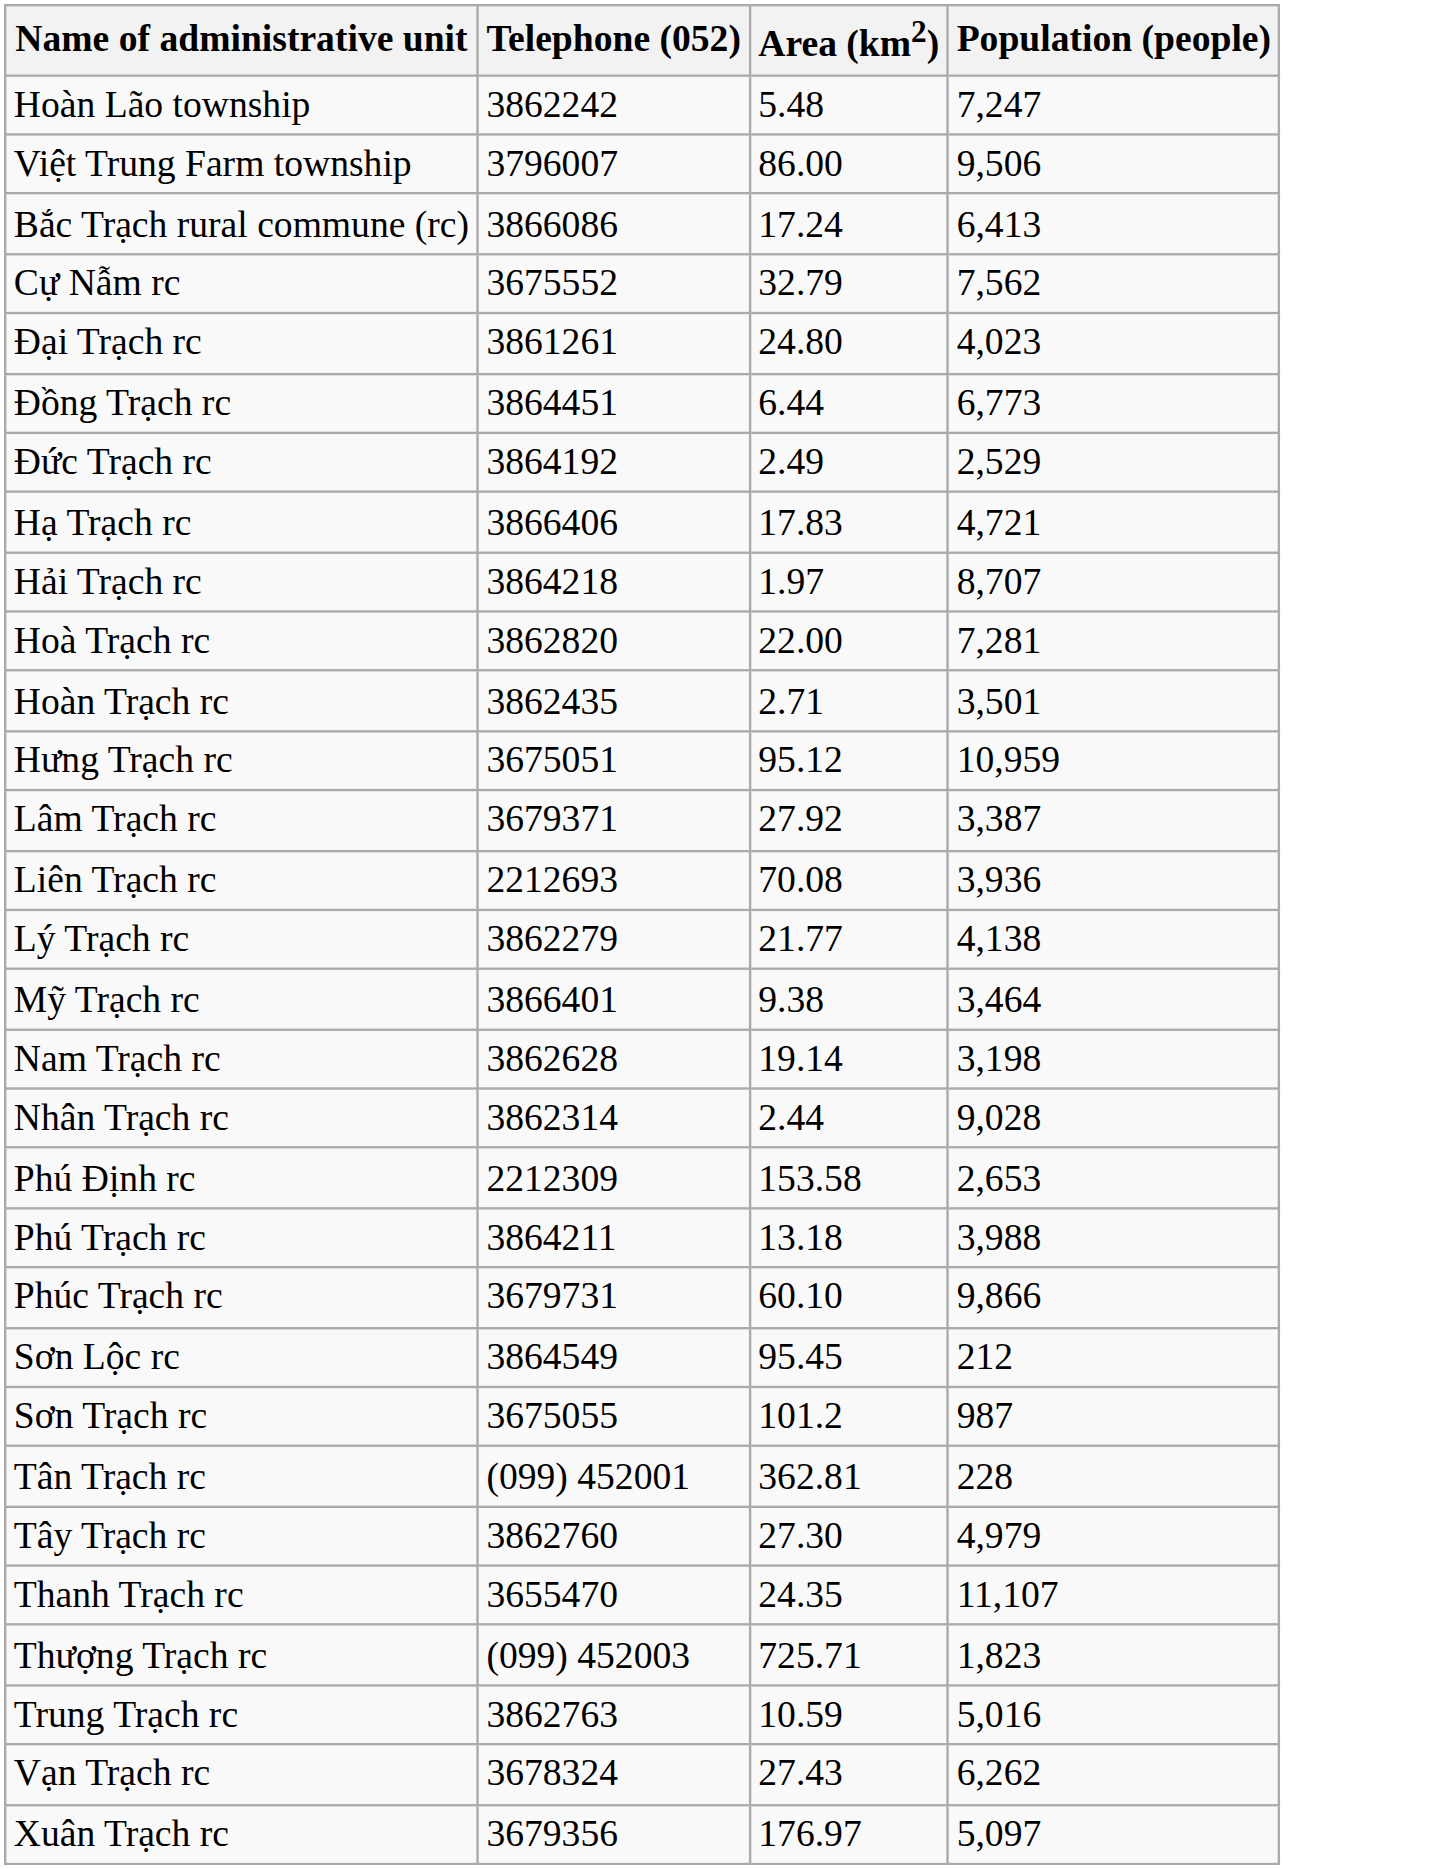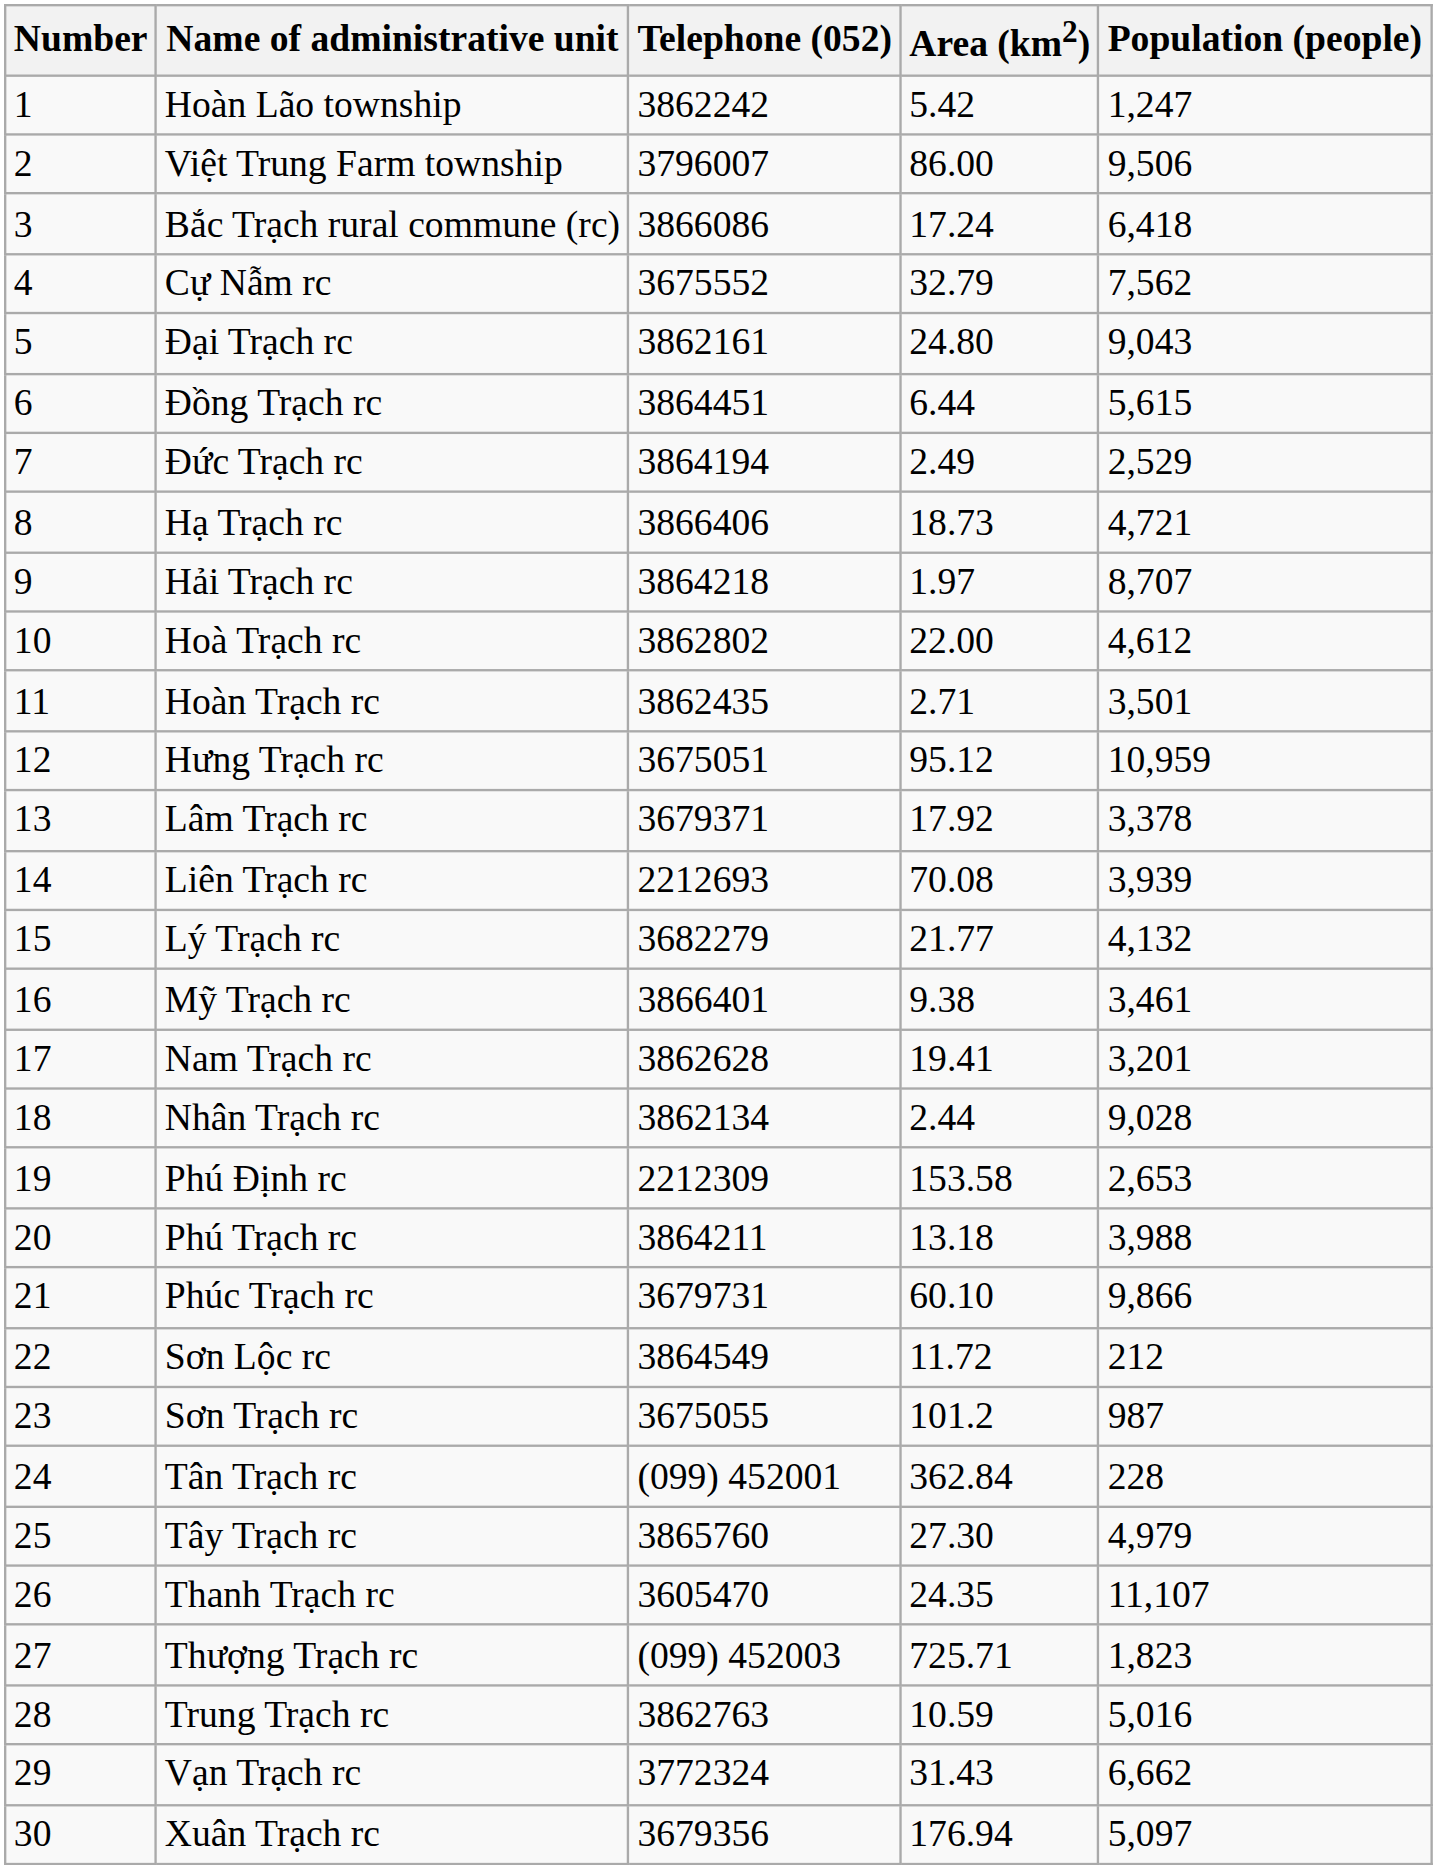 <table class="wikitable sortable">
 <tr align=center bgcolor=#EFEFEF>
+<th>Number</th>
 <th>Name of administrative unit</th>
 <th>Telephone (052)</th>
 <th>Area (km<sup>2</sup>)</th>
 <th>Population (people)</th>
 </tr>
 <tr>
+<td>1</td>
 <td>Hoàn Lão township</td>
 <td>3862242</td>
-<td>5.48</td>
-<td>7,247</td>
+<td>5.42</td>
+<td>1,247</td>
 </tr>
 <tr>
+<td>2</td>
 <td>Việt Trung Farm township</td>
 <td>3796007</td>
 <td>86.00</td>
 <td>9,506</td>
 </tr>
 <tr>
+<td>3</td>
 <td>Bắc Trạch rural commune (rc)</td>
 <td>3866086</td>
 <td>17.24</td>
-<td>6,413</td>
+<td>6,418</td>
 </tr>
 <tr>
+<td>4</td>
 <td>Cự Nẫm rc</td>
 <td>3675552</td>
 <td>32.79</td>
 <td>7,562</td>
 </tr>
 <tr>
+<td>5</td>
 <td>Đại Trạch rc</td>
-<td>3861261</td>
+<td>3862161</td>
 <td>24.80</td>
-<td>4,023</td>
+<td>9,043</td>
 </tr>
 <tr>
+<td>6</td>
 <td>Đồng Trạch rc</td>
 <td>3864451</td>
 <td>6.44</td>
-<td>6,773</td>
+<td>5,615</td>
 </tr>
 <tr>
+<td>7</td>
 <td>Đức Trạch rc</td>
-<td>3864192</td>
+<td>3864194</td>
 <td>2.49</td>
 <td>2,529</td>
 </tr>
 <tr>
+<td>8</td>
 <td>Hạ Trạch rc</td>
 <td>3866406</td>
-<td>17.83</td>
+<td>18.73</td>
 <td>4,721</td>
 </tr>
 <tr>
+<td>9</td>
 <td>Hải Trạch rc</td>
 <td>3864218</td>
 <td>1.97</td>
 <td>8,707</td>
 </tr>
 <tr>
+<td>10</td>
 <td>Hoà Trạch rc</td>
-<td>3862820</td>
+<td>3862802</td>
 <td>22.00</td>
-<td>7,281</td>
+<td>4,612</td>
 </tr>
 <tr>
+<td>11</td>
 <td>Hoàn Trạch rc</td>
 <td>3862435</td>
 <td>2.71</td>
 <td>3,501</td>
 </tr>
 <tr>
+<td>12</td>
 <td>Hưng Trạch rc</td>
 <td>3675051</td>
 <td>95.12</td>
 <td>10,959</td>
 </tr>
 <tr>
+<td>13</td>
 <td>Lâm Trạch rc</td>
 <td>3679371</td>
-<td>27.92</td>
-<td>3,387</td>
+<td>17.92</td>
+<td>3,378</td>
 </tr>
 <tr>
+<td>14</td>
 <td>Liên Trạch rc</td>
 <td>2212693</td>
 <td>70.08</td>
-<td>3,936</td>
+<td>3,939</td>
 </tr>
 <tr>
+<td>15</td>
 <td>Lý Trạch rc</td>
-<td>3862279</td>
+<td>3682279</td>
 <td>21.77</td>
-<td>4,138</td>
+<td>4,132</td>
 </tr>
 <tr>
+<td>16</td>
 <td>Mỹ Trạch rc</td>
 <td>3866401</td>
 <td>9.38</td>
-<td>3,464</td>
+<td>3,461</td>
 </tr>
 <tr>
+<td>17</td>
 <td>Nam Trạch rc</td>
 <td>3862628</td>
-<td>19.14</td>
-<td>3,198</td>
+<td>19.41</td>
+<td>3,201</td>
 </tr>
 <tr>
+<td>18</td>
 <td>Nhân Trạch rc</td>
-<td>3862314</td>
+<td>3862134</td>
 <td>2.44</td>
 <td>9,028</td>
 </tr>
 <tr>
+<td>19</td>
 <td>Phú Định rc</td>
 <td>2212309</td>
 <td>153.58</td>
 <td>2,653</td>
 </tr>
 <tr>
+<td>20</td>
 <td>Phú Trạch rc</td>
 <td>3864211</td>
 <td>13.18</td>
 <td>3,988</td>
 </tr>
 <tr>
+<td>21</td>
 <td>Phúc Trạch rc</td>
 <td>3679731</td>
 <td>60.10</td>
 <td>9,866</td>
 </tr>
 <tr>
+<td>22</td>
 <td>Sơn Lộc	rc</td>
 <td>3864549</td>
-<td>95.45</td>
+<td>11.72</td>
 <td>212</td>
 </tr>
 <tr>
+<td>23</td>
 <td>Sơn Trạch rc</td>
 <td>3675055</td>
 <td>101.2</td>
 <td>987</td>
 </tr>
 <tr>
+<td>24</td>
 <td>Tân Trạch rc</td>
 <td>(099) 452001</td>
-<td>362.81</td>
+<td>362.84</td>
 <td>228</td>
 </tr>
 <tr>
+<td>25</td>
 <td>Tây Trạch rc</td>
-<td>3862760</td>
+<td>3865760</td>
 <td>27.30</td>
 <td>4,979</td>
 </tr>
 <tr>
+<td>26</td>
 <td>Thanh Trạch rc</td>
-<td>3655470</td>
+<td>3605470</td>
 <td>24.35</td>
 <td>11,107</td>
 </tr>
 <tr>
+<td>27</td>
 <td>Thượng Trạch rc</td>
 <td>(099) 452003</td>
 <td>725.71</td>
 <td>1,823</td>
 </tr>
 <tr>
+<td>28</td>
 <td>Trung Trạch rc</td>
 <td>3862763</td>
 <td>10.59</td>
 <td>5,016</td>
 </tr>
 <tr>
+<td>29</td>
 <td>Vạn Trạch rc</td>
-<td>3678324</td>
-<td>27.43</td>
-<td>6,262</td>
+<td>3772324</td>
+<td>31.43</td>
+<td>6,662</td>
 </tr>
 <tr>
+<td>30</td>
 <td>Xuân Trạch rc</td>
 <td>3679356</td>
-<td>176.97</td>
+<td>176.94</td>
 <td>5,097</td>
 </tr>
 </table>
